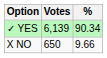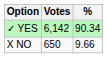 <table class="wikitable">
 <tr>
 <th>Option</th>
 <th>Votes</th>
 <th>%</th>
 </tr>
 <tr>
 <td style=background:#bbf8be>✓ YES</td>
-<td style=background:#bbf8be>6,139</td>
+<td style=background:#bbf8be>6,142</td>
 <td style=background:#bbf8be>90.34</td>
 </tr>
 <tr>
 <td>X NO</td>
 <td>650</td>
 <td>9.66</td>
 </tr>
 </table>
